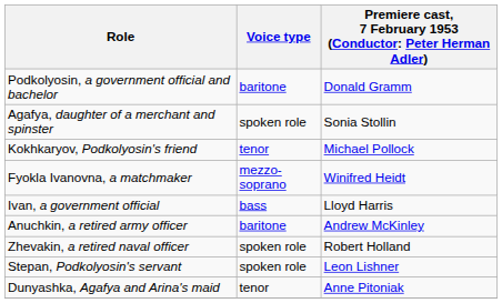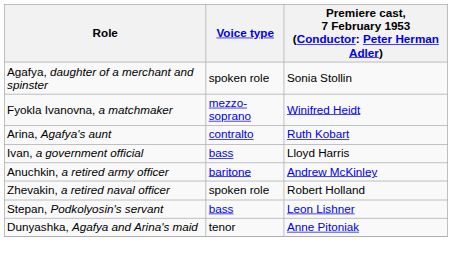 <table class="wikitable">
 <tr>
 <th>Role</th>
 <th><a href='#'>Voice type</a></th>
 <th>Premiere cast,<br>7 February 1953<br>(<a href='#'>Conductor</a>: <a href='#'>Peter Herman Adler</a>)</th>
 </tr>
 <tr>
-<td>Podkolyosin, <em>a government official and bachelor</em></td>
-<td><a href='#'>baritone</a></td>
-<td><a href='#'>Donald Gramm</a></td>
-</tr>
-<tr>
 <td>Agafya, <em>daughter of a merchant and spinster</em></td>
 <td>spoken role</td>
 <td>Sonia Stollin</td>
 </tr>
 <tr>
-<td>Kokhkaryov, <em>Podkolyosin's friend</em></td>
-<td><a href='#'>tenor</a></td>
-<td><a href='#'>Michael Pollock</a></td>
-</tr>
-<tr>
 <td>Fyokla Ivanovna, <em>a matchmaker</em></td>
 <td><a href='#'>mezzo-soprano</a></td>
 <td><a href='#'>Winifred Heidt</a></td>
+</tr>
+<tr>
+<td>Arina, <em>Agafya's aunt</em></td>
+<td><a href='#'>contralto</a></td>
+<td><a href='#'>Ruth Kobart</a></td>
 </tr>
 <tr>
 <td>Ivan, <em>a government official</em></td>
 <td><a href='#'>bass</a></td>
 <td>Lloyd Harris</td>
 </tr>
 <tr>
 <td>Anuchkin, <em>a retired army officer</em></td>
 <td><a href='#'>baritone</a></td>
 <td><a href='#'>Andrew McKinley</a></td>
 </tr>
 <tr>
 <td>Zhevakin, <em>a retired naval officer</em></td>
 <td>spoken role</td>
 <td>Robert Holland</td>
 </tr>
 <tr>
 <td>Stepan, <em>Podkolyosin's servant</em></td>
-<td>spoken role</td>
+<td><a href='#'>bass</a></td>
 <td><a href='#'>Leon Lishner</a></td>
 </tr>
 <tr>
 <td>Dunyashka, <em>Agafya and Arina's maid</em></td>
 <td>tenor</td>
 <td><a href='#'>Anne Pitoniak</a></td>
 </tr>
 <tr>
 </tr>
 </table>
